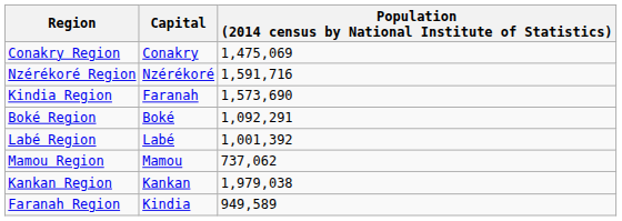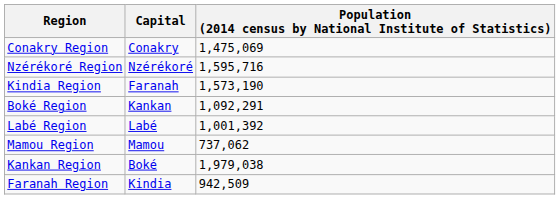 <table class="wikitable sortable">
 <tr>
 <th>Region</th>
 <th>Capital</th>
 <th>Population <br> (2014 census by National Institute of Statistics)</th>
 </tr>
 <tr>
 <td><a href='#'>Conakry Region</a></td>
 <td><a href='#'>Conakry</a></td>
 <td>1,475,069</td>
 </tr>
 <tr>
 <td><a href='#'>Nzérékoré Region</a></td>
 <td><a href='#'>Nzérékoré</a></td>
-<td>1,591,716</td>
+<td>1,595,716</td>
 </tr>
 <tr>
 <td><a href='#'>Kindia Region</a></td>
 <td><a href='#'>Faranah</a></td>
-<td>1,573,690</td>
+<td>1,573,190</td>
 </tr>
 <tr>
 <td><a href='#'>Boké Region</a></td>
-<td><a href='#'>Boké</a></td>
+<td><a href='#'>Kankan</a></td>
 <td>1,092,291</td>
 </tr>
 <tr>
 <td><a href='#'>Labé Region</a></td>
 <td><a href='#'>Labé</a></td>
 <td>1,001,392</td>
 </tr>
 <tr>
 <td><a href='#'>Mamou Region</a></td>
 <td><a href='#'>Mamou</a></td>
 <td>737,062</td>
 </tr>
 <tr>
 <td><a href='#'>Kankan Region</a></td>
-<td><a href='#'>Kankan</a></td>
+<td><a href='#'>Boké</a></td>
 <td>1,979,038</td>
 </tr>
 <tr>
 <td><a href='#'>Faranah Region</a></td>
 <td><a href='#'>Kindia</a></td>
-<td>949,589</td>
+<td>942,509</td>
 </tr>
 </table>
